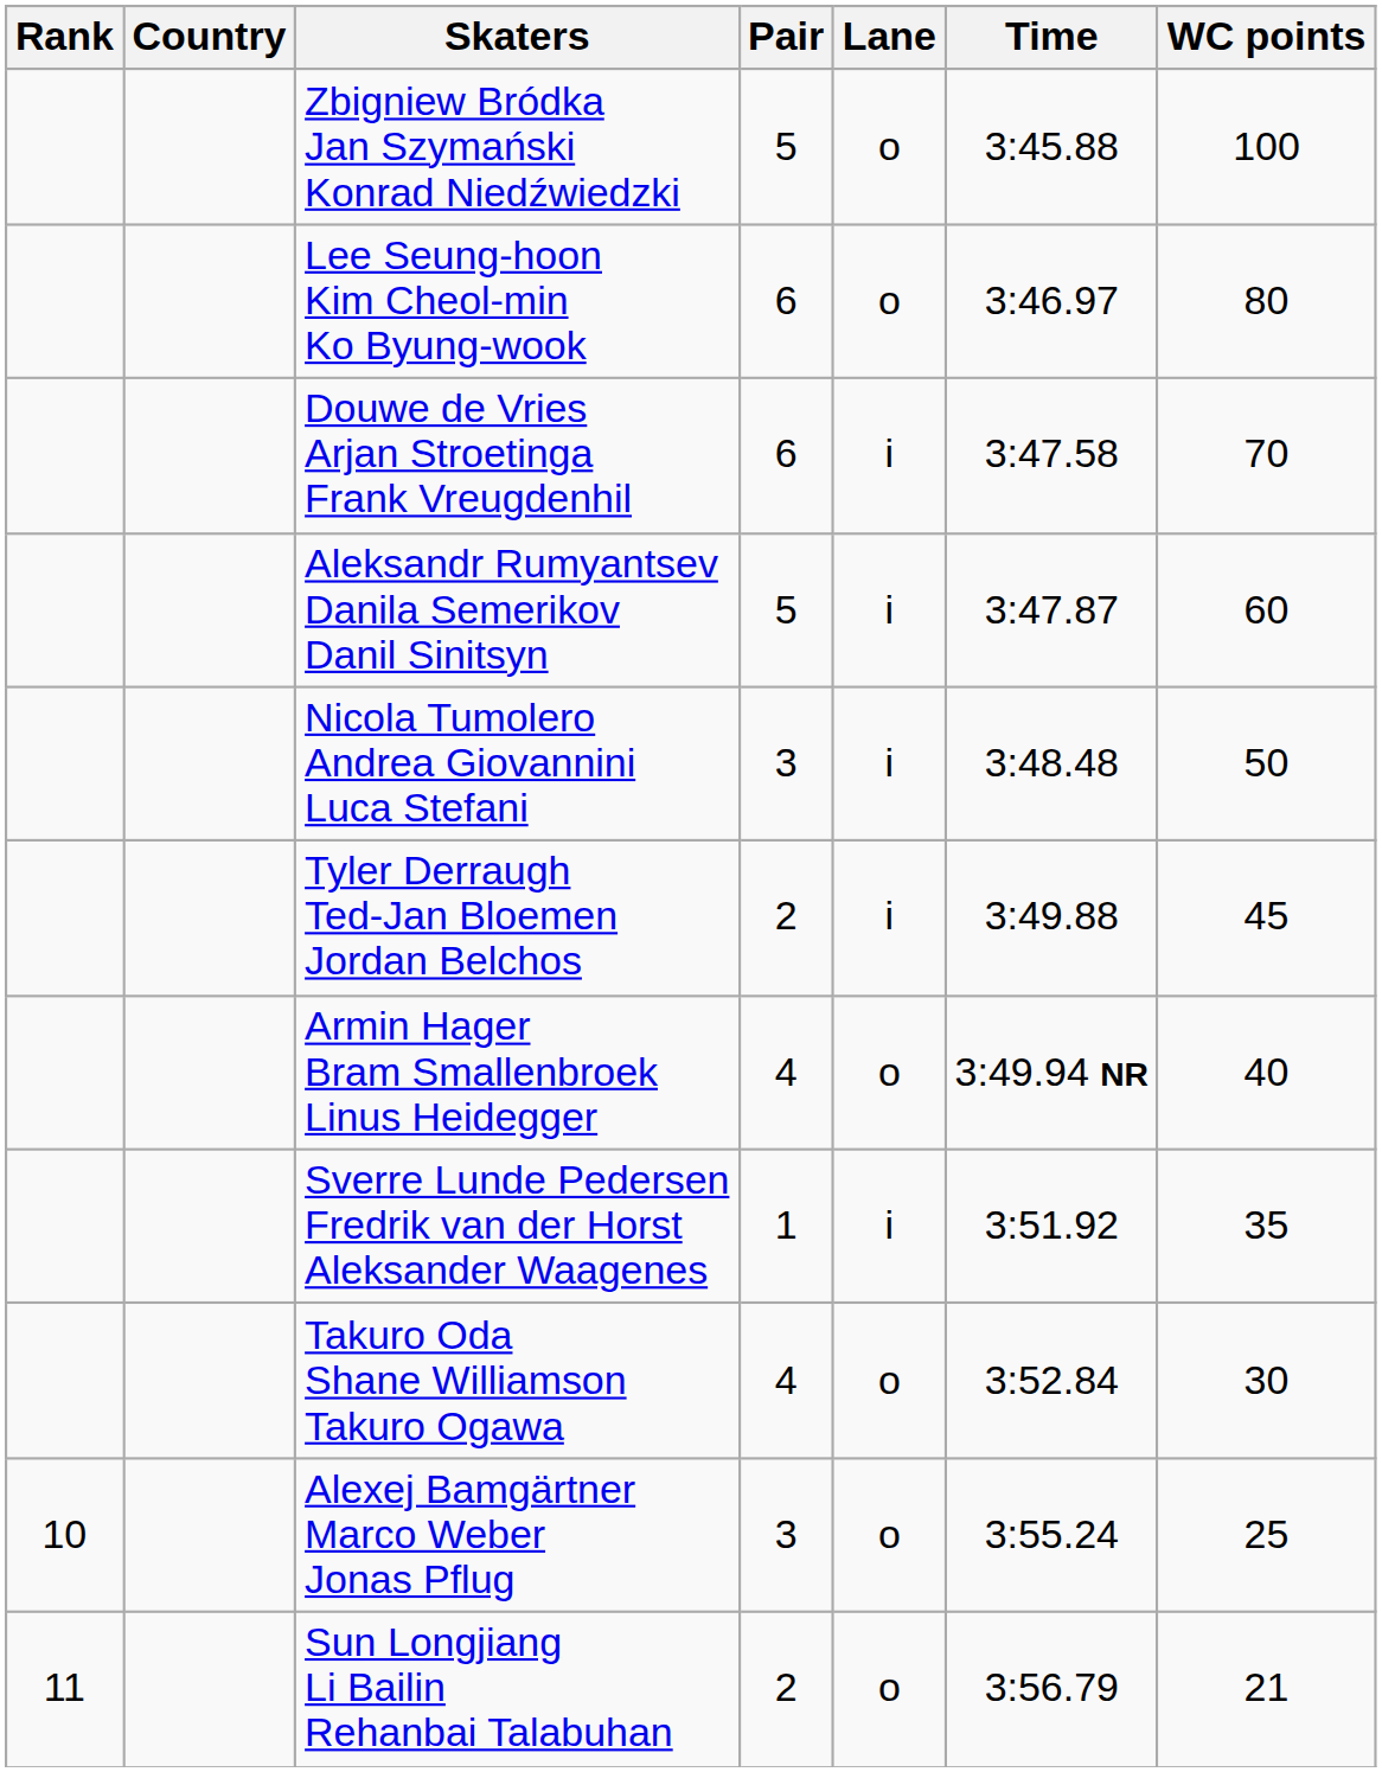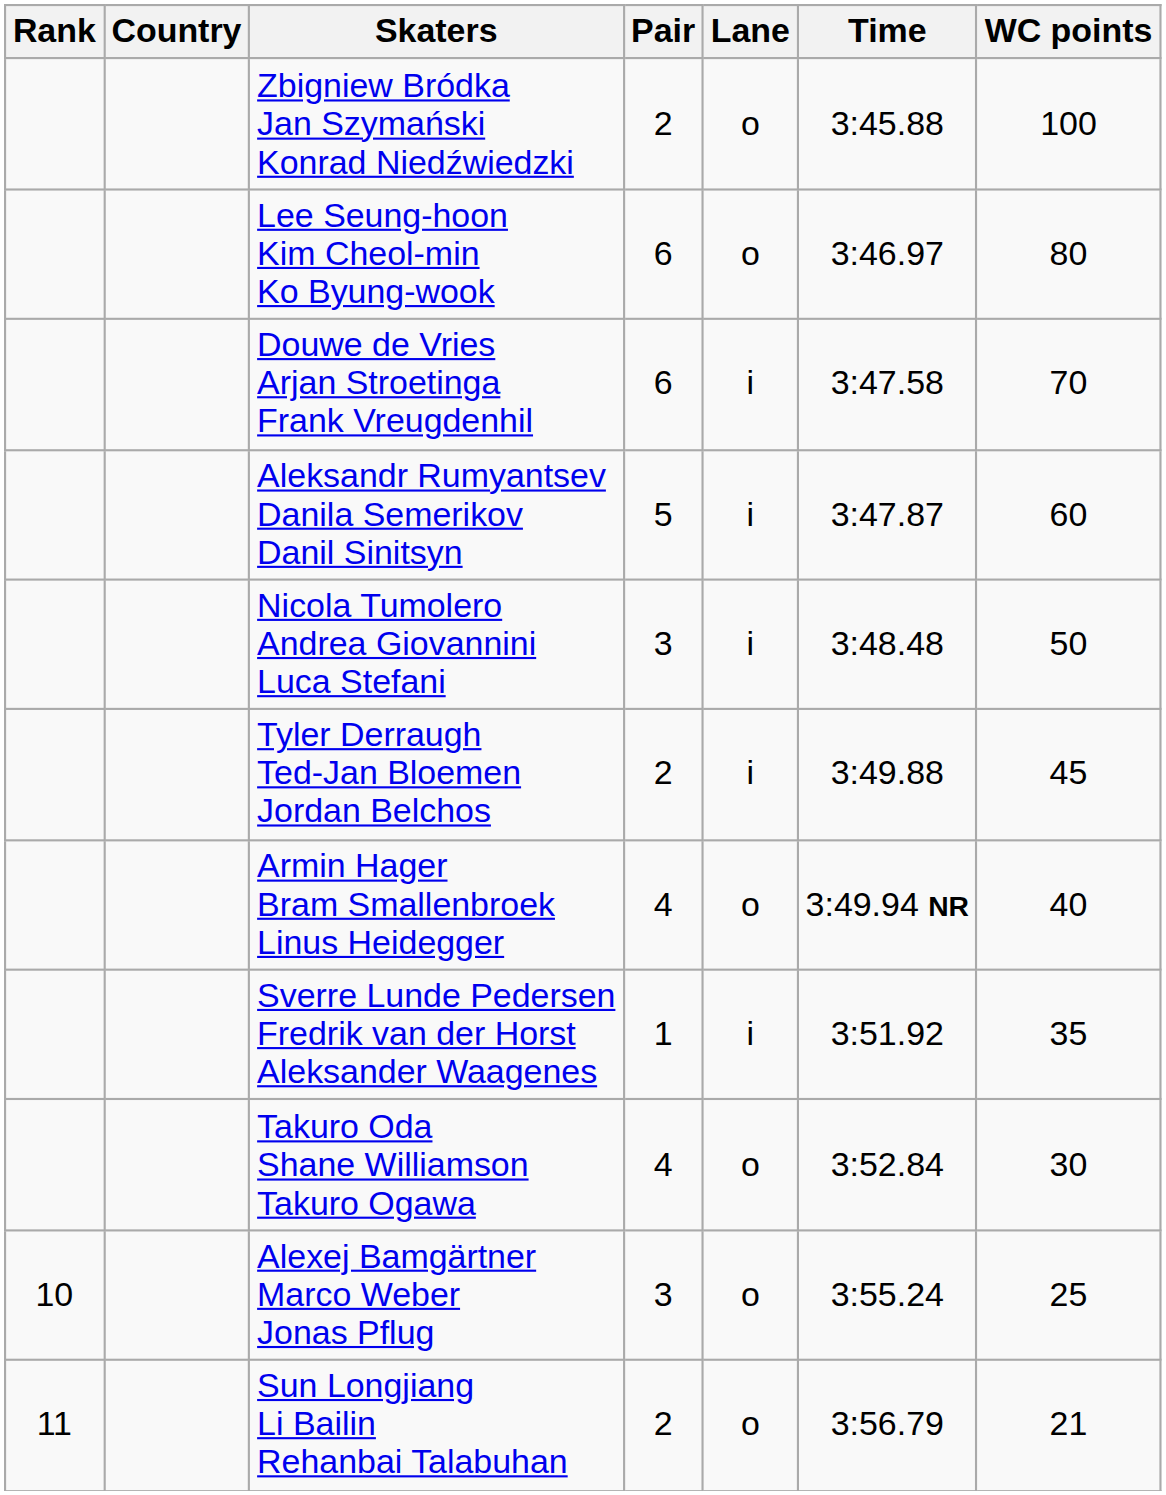 <table class="wikitable sortable" style="text-align:center">
 <tr>
 <th>Rank</th>
 <th>Country</th>
 <th>Skaters</th>
 <th>Pair</th>
 <th>Lane</th>
 <th>Time</th>
 <th>WC points</th>
 </tr>
 <tr>
 <td></td>
 <td align=left></td>
 <td align=left><a href='#'>Zbigniew Bródka</a><br><a href='#'>Jan Szymański</a><br><a href='#'>Konrad Niedźwiedzki</a></td>
-<td>5</td>
+<td>2</td>
 <td>o</td>
 <td>3:45.88</td>
 <td>100</td>
 </tr>
 <tr>
 <td></td>
 <td align=left></td>
 <td align=left><a href='#'>Lee Seung-hoon</a><br><a href='#'>Kim Cheol-min</a><br><a href='#'>Ko Byung-wook</a></td>
 <td>6</td>
 <td>o</td>
 <td>3:46.97</td>
 <td>80</td>
 </tr>
 <tr>
 <td></td>
 <td align=left></td>
 <td align=left><a href='#'>Douwe de Vries</a><br><a href='#'>Arjan Stroetinga</a><br><a href='#'>Frank Vreugdenhil</a></td>
 <td>6</td>
 <td>i</td>
 <td>3:47.58</td>
 <td>70</td>
 </tr>
 <tr>
 <td></td>
 <td align=left></td>
 <td align=left><a href='#'>Aleksandr Rumyantsev</a><br><a href='#'>Danila Semerikov</a><br><a href='#'>Danil Sinitsyn</a></td>
 <td>5</td>
 <td>i</td>
 <td>3:47.87</td>
 <td>60</td>
 </tr>
 <tr>
 <td></td>
 <td align=left></td>
 <td align=left><a href='#'>Nicola Tumolero</a><br><a href='#'>Andrea Giovannini</a><br><a href='#'>Luca Stefani</a></td>
 <td>3</td>
 <td>i</td>
 <td>3:48.48</td>
 <td>50</td>
 </tr>
 <tr>
 <td></td>
 <td align=left></td>
 <td align=left><a href='#'>Tyler Derraugh</a><br><a href='#'>Ted-Jan Bloemen</a><br><a href='#'>Jordan Belchos</a></td>
 <td>2</td>
 <td>i</td>
 <td>3:49.88</td>
 <td>45</td>
 </tr>
 <tr>
 <td></td>
 <td align=left></td>
 <td align=left><a href='#'>Armin Hager</a><br><a href='#'>Bram Smallenbroek</a><br><a href='#'>Linus Heidegger</a></td>
 <td>4</td>
 <td>o</td>
 <td>3:49.94 <small><strong>NR</strong></small></td>
 <td>40</td>
 </tr>
 <tr>
 <td></td>
 <td align=left></td>
 <td align=left><a href='#'>Sverre Lunde Pedersen</a><br><a href='#'>Fredrik van der Horst</a><br><a href='#'>Aleksander Waagenes</a></td>
 <td>1</td>
 <td>i</td>
 <td>3:51.92</td>
 <td>35</td>
 </tr>
 <tr>
 <td></td>
 <td align=left></td>
 <td align=left><a href='#'>Takuro Oda</a><br><a href='#'>Shane Williamson</a><br><a href='#'>Takuro Ogawa</a></td>
 <td>4</td>
 <td>o</td>
 <td>3:52.84</td>
 <td>30</td>
 </tr>
 <tr>
 <td>10</td>
 <td align=left></td>
 <td align=left><a href='#'>Alexej Bamgärtner</a><br><a href='#'>Marco Weber</a><br><a href='#'>Jonas Pflug</a></td>
 <td>3</td>
 <td>o</td>
 <td>3:55.24</td>
 <td>25</td>
 </tr>
 <tr>
 <td>11</td>
 <td align=left></td>
 <td align=left><a href='#'>Sun Longjiang</a><br><a href='#'>Li Bailin</a><br><a href='#'>Rehanbai Talabuhan</a></td>
 <td>2</td>
 <td>o</td>
 <td>3:56.79</td>
 <td>21</td>
 </tr>
 </table>
